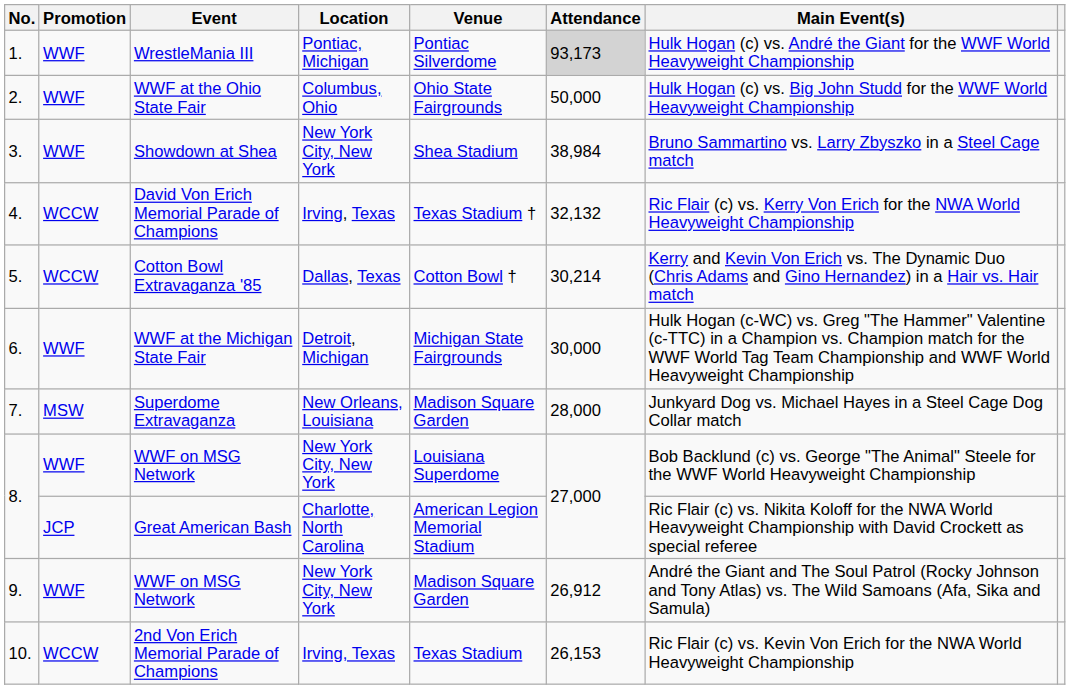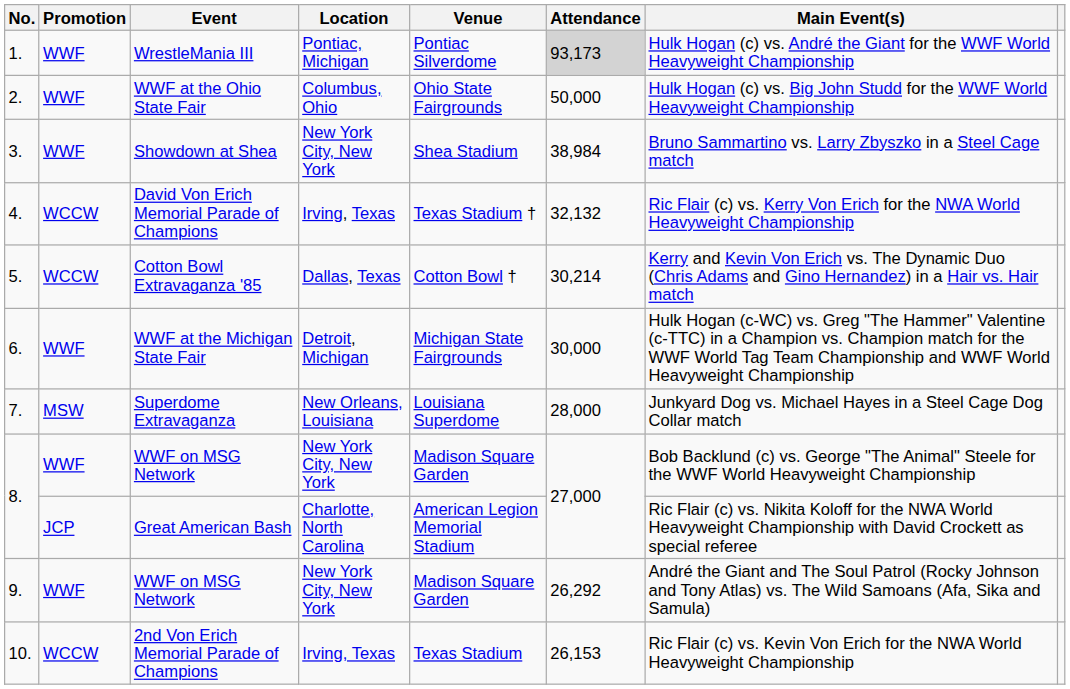 <table class="wikitable sortable" style="font-size:85%;">
 <tr>
 <th>No.</th>
 <th>Promotion</th>
 <th>Event</th>
 <th>Location</th>
 <th>Venue</th>
 <th>Attendance</th>
 <th class=unsortable>Main Event(s)</th>
 <th class=unsortable></th>
 </tr>
 <tr>
 <td>1.</td>
 <td><a href='#'>WWF</a></td>
 <td><a href='#'>WrestleMania III</a> <br> </td>
 <td><a href='#'>Pontiac, Michigan</a></td>
 <td><a href='#'>Pontiac Silverdome</a></td>
 <td style="background: lightgrey;">93,173</td>
 <td><a href='#'>Hulk Hogan</a> (c) vs. <a href='#'>André the Giant</a> for the <a href='#'>WWF World Heavyweight Championship</a></td>
 <td></td>
 </tr>
 <tr>
 <td>2.</td>
 <td><a href='#'>WWF</a></td>
 <td><a href='#'>WWF at the Ohio State Fair</a> <br> </td>
 <td><a href='#'>Columbus, Ohio</a></td>
 <td><a href='#'>Ohio State Fairgrounds</a></td>
 <td>50,000</td>
 <td><a href='#'>Hulk Hogan</a> (c) vs. <a href='#'>Big John Studd</a> for the <a href='#'>WWF World Heavyweight Championship</a></td>
 <td></td>
 </tr>
 <tr>
 <td>3.</td>
 <td><a href='#'>WWF</a></td>
 <td><a href='#'>Showdown at Shea</a> <br> </td>
 <td><a href='#'>New York City, New York</a></td>
 <td><a href='#'>Shea Stadium</a></td>
 <td>38,984</td>
 <td><a href='#'>Bruno Sammartino</a> vs. <a href='#'>Larry Zbyszko</a> in a <a href='#'>Steel Cage match</a></td>
 <td></td>
 </tr>
 <tr>
 <td>4.</td>
 <td><a href='#'>WCCW</a></td>
 <td><a href='#'>David Von Erich Memorial Parade of Champions</a> <br> </td>
 <td><a href='#'>Irving</a>, <a href='#'>Texas</a></td>
 <td><a href='#'>Texas Stadium</a> †</td>
 <td>32,132</td>
 <td><a href='#'>Ric Flair</a> (c) vs. <a href='#'>Kerry Von Erich</a> for the <a href='#'>NWA World Heavyweight Championship</a></td>
 <td></td>
 </tr>
 <tr>
 <td>5.</td>
 <td><a href='#'>WCCW</a></td>
 <td><a href='#'>Cotton Bowl Extravaganza '85</a> <br> </td>
 <td><a href='#'>Dallas</a>, <a href='#'>Texas</a></td>
 <td><a href='#'>Cotton Bowl</a> †</td>
 <td>30,214</td>
 <td><a href='#'>Kerry</a> and <a href='#'>Kevin Von Erich</a> vs. The Dynamic Duo (<a href='#'>Chris Adams</a> and <a href='#'>Gino Hernandez</a>) in a <a href='#'>Hair vs. Hair match</a></td>
 <td></td>
 </tr>
 <tr>
 <td>6.</td>
 <td><a href='#'>WWF</a></td>
 <td><a href='#'>WWF at the Michigan State Fair</a> <br> </td>
 <td><a href='#'>Detroit</a>, <a href='#'>Michigan</a></td>
 <td><a href='#'>Michigan State Fairgrounds</a></td>
 <td>30,000</td>
 <td>Hulk Hogan (c-WC) vs. Greg "The Hammer" Valentine (c-TTC) in a Champion vs. Champion match for the WWF World Tag Team Championship and WWF World Heavyweight Championship</td>
 <td></td>
 </tr>
 <tr>
 <td>7.</td>
 <td><a href='#'>MSW</a></td>
 <td><a href='#'>Superdome Extravaganza</a> <br> </td>
 <td><a href='#'>New Orleans, Louisiana</a></td>
-<td><a href='#'>Madison Square Garden</a></td>
+<td><a href='#'>Louisiana Superdome</a></td>
 <td>28,000</td>
 <td>Junkyard Dog vs. Michael Hayes in a Steel Cage Dog Collar match</td>
 <td></td>
 </tr>
 <tr>
 <td rowspan=2>8.</td>
 <td><a href='#'>WWF</a></td>
 <td><a href='#'>WWF on MSG Network</a> <br> </td>
 <td><a href='#'>New York City, New York</a></td>
-<td><a href='#'>Louisiana Superdome</a></td>
+<td><a href='#'>Madison Square Garden</a></td>
 <td rowspan=2>27,000</td>
 <td>Bob Backlund (c) vs. George "The Animal" Steele for the WWF World Heavyweight Championship</td>
 <td></td>
 </tr>
 <tr>
 <td><a href='#'>JCP</a></td>
 <td><a href='#'>Great American Bash</a> <br> </td>
 <td><a href='#'>Charlotte, North Carolina</a></td>
 <td><a href='#'>American Legion Memorial Stadium</a></td>
 <td>Ric Flair (c) vs. Nikita Koloff for the NWA World Heavyweight Championship with David Crockett as special referee</td>
 <td></td>
 </tr>
 <tr>
 <td>9.</td>
 <td><a href='#'>WWF</a></td>
 <td><a href='#'>WWF on MSG Network</a> <br> </td>
 <td><a href='#'>New York City, New York</a></td>
 <td><a href='#'>Madison Square Garden</a></td>
-<td>26,912</td>
+<td>26,292</td>
 <td>André the Giant and The Soul Patrol (Rocky Johnson and Tony Atlas) vs. The Wild Samoans (Afa, Sika and Samula)</td>
 <td></td>
 </tr>
 <tr>
 <td>10.</td>
 <td><a href='#'>WCCW</a></td>
 <td><a href='#'>2nd Von Erich Memorial Parade of Champions</a> <br> </td>
 <td><a href='#'>Irving, Texas</a></td>
 <td><a href='#'>Texas Stadium</a></td>
 <td>26,153</td>
 <td>Ric Flair (c) vs. Kevin Von Erich for the NWA World Heavyweight Championship</td>
 <td></td>
 </tr>
 </table>
